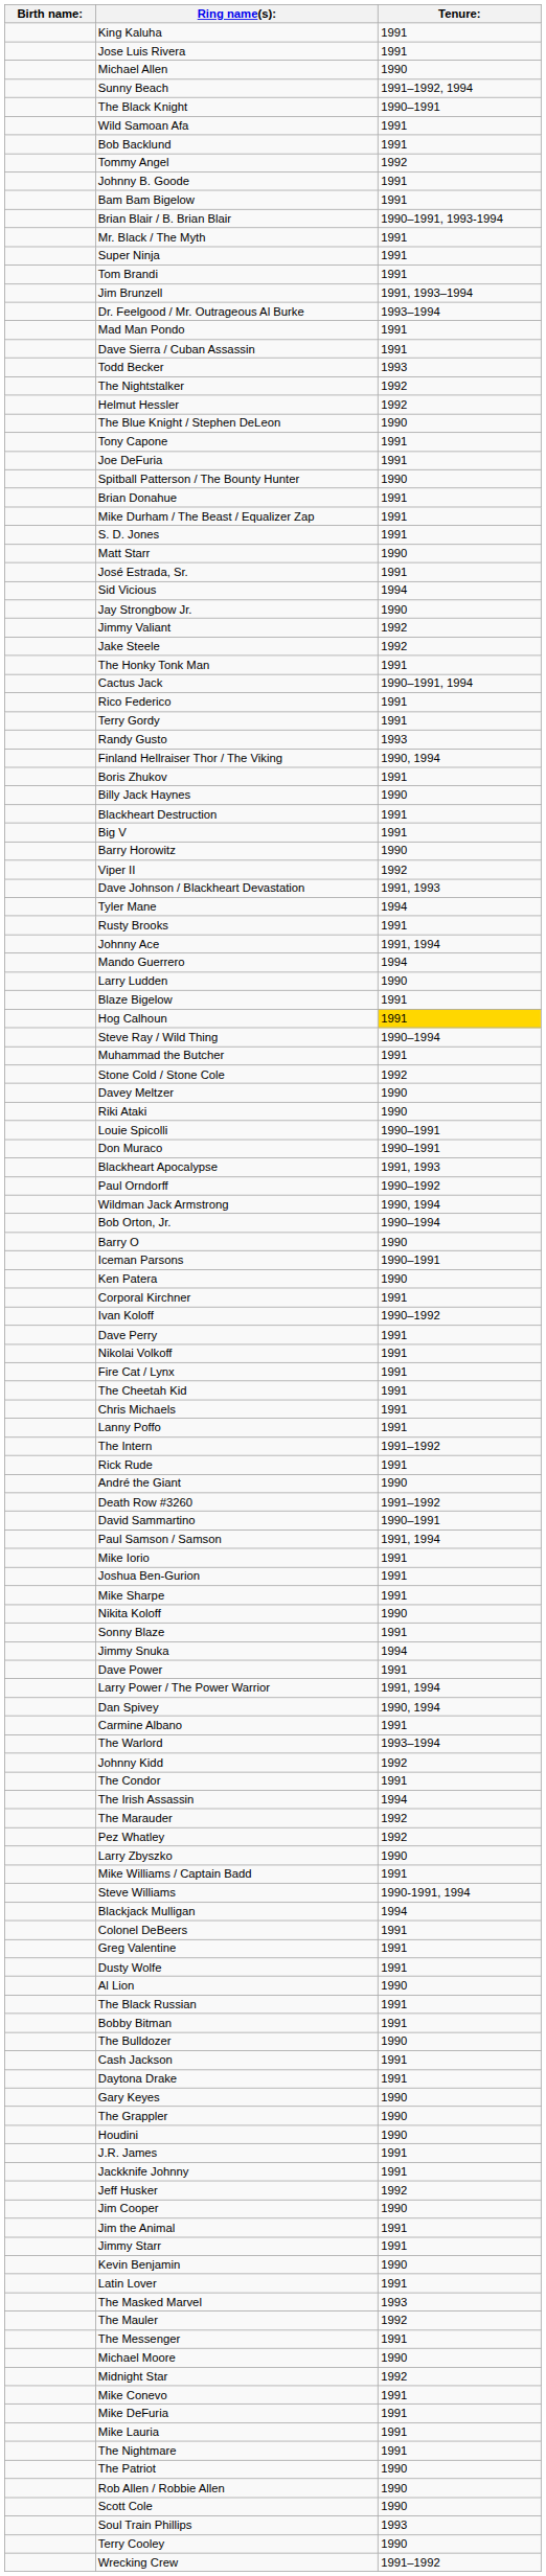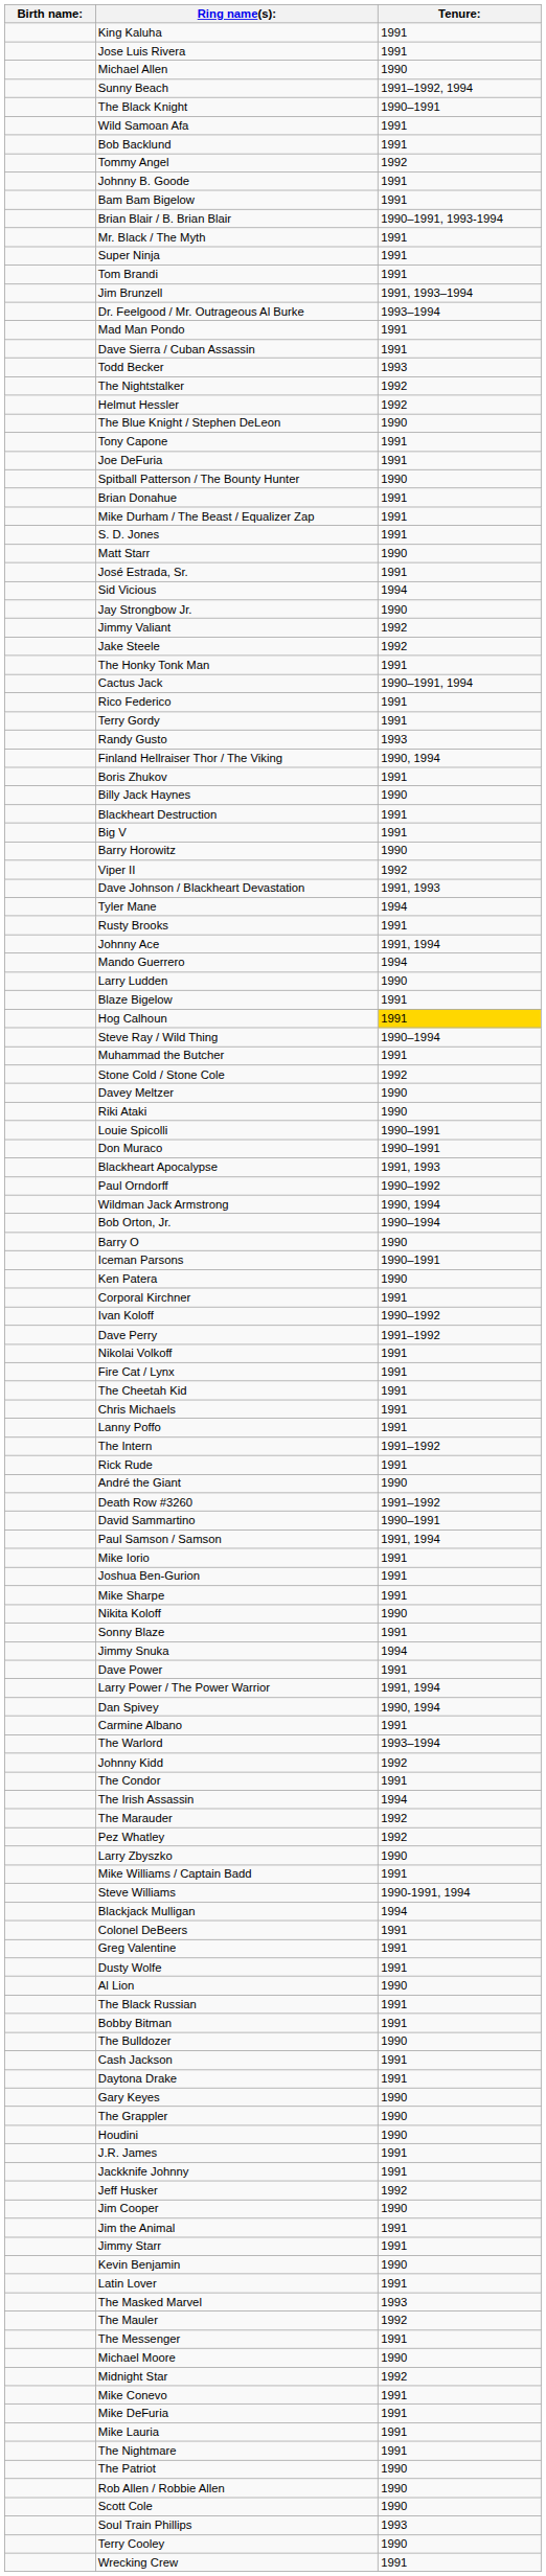 <table class="sortable wikitable" style="font-size:85%; text-align:left; width:70%;">
 <tr>
 <th>Birth name:</th>
 <th><a href='#'>Ring name</a>(s):</th>
 <th>Tenure:</th>
 </tr>
 <tr>
 <td></td>
 <td>King Kaluha</td>
 <td sort>1991</td>
 </tr>
 <tr>
 <td></td>
 <td>Jose Luis Rivera</td>
 <td sort>1991</td>
 </tr>
 <tr>
 <td></td>
 <td>Michael Allen</td>
 <td sort>1990</td>
 </tr>
 <tr>
 <td></td>
 <td>Sunny Beach</td>
 <td sort>1991–1992, 1994</td>
 </tr>
 <tr>
 <td></td>
 <td>The Black Knight</td>
 <td sort>1990–1991</td>
 </tr>
 <tr>
 <td> </td>
 <td>Wild Samoan Afa</td>
 <td sort>1991</td>
 </tr>
 <tr>
 <td></td>
 <td>Bob Backlund</td>
 <td sort>1991</td>
 </tr>
 <tr>
 <td></td>
 <td>Tommy Angel</td>
 <td sort>1992</td>
 </tr>
 <tr>
 <td></td>
 <td>Johnny B. Goode</td>
 <td sort>1991</td>
 </tr>
 <tr>
 <td> </td>
 <td>Bam Bam Bigelow</td>
 <td sort>1991</td>
 </tr>
 <tr>
 <td></td>
 <td>Brian Blair / B. Brian Blair</td>
 <td sort>1990–1991, 1993-1994</td>
 </tr>
 <tr>
 <td></td>
 <td>Mr. Black / The Myth</td>
 <td sort>1991</td>
 </tr>
 <tr>
 <td> </td>
 <td>Super Ninja</td>
 <td sort>1991</td>
 </tr>
 <tr>
 <td></td>
 <td>Tom Brandi</td>
 <td sort>1991</td>
 </tr>
 <tr>
 <td></td>
 <td>Jim Brunzell</td>
 <td sort>1991, 1993–1994</td>
 </tr>
 <tr>
 <td></td>
 <td>Dr. Feelgood / Mr. Outrageous Al Burke</td>
 <td sort>1993–1994</td>
 </tr>
 <tr>
 <td></td>
 <td>Mad Man Pondo</td>
 <td sort>1991</td>
 </tr>
 <tr>
 <td></td>
 <td>Dave Sierra / Cuban Assassin</td>
 <td sort>1991</td>
 </tr>
 <tr>
 <td></td>
 <td>Todd Becker</td>
 <td sort>1993</td>
 </tr>
 <tr>
 <td></td>
 <td>The Nightstalker</td>
 <td sort>1992</td>
 </tr>
 <tr>
 <td></td>
 <td>Helmut Hessler</td>
 <td sort>1992</td>
 </tr>
 <tr>
 <td> </td>
 <td>The Blue Knight / Stephen DeLeon</td>
 <td sort>1990</td>
 </tr>
 <tr>
 <td></td>
 <td>Tony Capone</td>
 <td sort>1991</td>
 </tr>
 <tr>
 <td></td>
 <td>Joe DeFuria</td>
 <td sort>1991</td>
 </tr>
 <tr>
 <td></td>
 <td>Spitball Patterson / The Bounty Hunter</td>
 <td sort>1990</td>
 </tr>
 <tr>
 <td></td>
 <td>Brian Donahue</td>
 <td sort>1991</td>
 </tr>
 <tr>
 <td> </td>
 <td>Mike Durham / The Beast / Equalizer Zap</td>
 <td sort>1991</td>
 </tr>
 <tr>
 <td> </td>
 <td>S. D. Jones</td>
 <td sort>1991</td>
 </tr>
 <tr>
 <td></td>
 <td>Matt Starr</td>
 <td sort>1990</td>
 </tr>
 <tr>
 <td></td>
 <td>José Estrada, Sr.</td>
 <td sort>1991</td>
 </tr>
 <tr>
 <td> </td>
 <td>Sid Vicious</td>
 <td sort>1994</td>
 </tr>
 <tr>
 <td></td>
 <td>Jay Strongbow Jr.</td>
 <td sort>1990</td>
 </tr>
 <tr>
 <td></td>
 <td>Jimmy Valiant</td>
 <td sort>1992</td>
 </tr>
 <tr>
 <td></td>
 <td>Jake Steele</td>
 <td sort>1992</td>
 </tr>
 <tr>
 <td></td>
 <td>The Honky Tonk Man</td>
 <td sort>1991</td>
 </tr>
 <tr>
 <td></td>
 <td>Cactus Jack</td>
 <td sort>1990–1991, 1994</td>
 </tr>
 <tr>
 <td></td>
 <td>Rico Federico</td>
 <td sort>1991</td>
 </tr>
 <tr>
 <td> </td>
 <td>Terry Gordy</td>
 <td sort>1991</td>
 </tr>
 <tr>
 <td></td>
 <td>Randy Gusto</td>
 <td sort>1993</td>
 </tr>
 <tr>
 <td> </td>
 <td>Finland Hellraiser Thor / The Viking</td>
 <td sort>1990, 1994</td>
 </tr>
 <tr>
 <td></td>
 <td>Boris Zhukov</td>
 <td sort>1991</td>
 </tr>
 <tr>
 <td></td>
 <td>Billy Jack Haynes</td>
 <td sort>1990</td>
 </tr>
 <tr>
 <td></td>
 <td>Blackheart Destruction</td>
 <td sort>1991</td>
 </tr>
 <tr>
 <td></td>
 <td>Big V</td>
 <td sort>1991</td>
 </tr>
 <tr>
 <td></td>
 <td>Barry Horowitz</td>
 <td sort>1990</td>
 </tr>
 <tr>
 <td></td>
 <td>Viper II</td>
 <td sort>1992</td>
 </tr>
 <tr>
 <td> </td>
 <td>Dave Johnson / Blackheart Devastation</td>
 <td sort>1991, 1993</td>
 </tr>
 <tr>
 <td></td>
 <td>Tyler Mane</td>
 <td sort>1994</td>
 </tr>
 <tr>
 <td> </td>
 <td>Rusty Brooks</td>
 <td sort>1991</td>
 </tr>
 <tr>
 <td></td>
 <td>Johnny Ace</td>
 <td sort>1991, 1994</td>
 </tr>
 <tr>
 <td></td>
 <td>Mando Guerrero</td>
 <td sort>1994</td>
 </tr>
 <tr>
 <td></td>
 <td>Larry Ludden</td>
 <td sort>1990</td>
 </tr>
 <tr>
 <td></td>
 <td>Blaze Bigelow</td>
 <td sort>1991</td>
 </tr>
 <tr>
 <td></td>
 <td>Hog Calhoun</td>
 <td sort style="background: gold;">1991</td>
 </tr>
 <tr>
 <td></td>
 <td>Steve Ray / Wild Thing</td>
 <td sort>1990–1994</td>
 </tr>
 <tr>
 <td> </td>
 <td>Muhammad the Butcher</td>
 <td sort>1991</td>
 </tr>
 <tr>
 <td></td>
 <td>Stone Cold / Stone Cole</td>
 <td sort>1992</td>
 </tr>
 <tr>
 <td></td>
 <td>Davey Meltzer</td>
 <td sort>1990</td>
 </tr>
 <tr>
 <td></td>
 <td>Riki Ataki</td>
 <td sort>1990</td>
 </tr>
 <tr>
 <td> </td>
 <td>Louie Spicolli</td>
 <td sort>1990–1991</td>
 </tr>
 <tr>
 <td></td>
 <td>Don Muraco</td>
 <td sort>1990–1991</td>
 </tr>
 <tr>
 <td></td>
 <td>Blackheart Apocalypse</td>
 <td sort>1991, 1993</td>
 </tr>
 <tr>
 <td> </td>
 <td>Paul Orndorff</td>
 <td sort>1990–1992</td>
 </tr>
 <tr>
 <td></td>
 <td>Wildman Jack Armstrong</td>
 <td sort>1990, 1994</td>
 </tr>
 <tr>
 <td></td>
 <td>Bob Orton, Jr.</td>
 <td sort>1990–1994</td>
 </tr>
 <tr>
 <td> </td>
 <td>Barry O</td>
 <td sort>1990</td>
 </tr>
 <tr>
 <td></td>
 <td>Iceman Parsons</td>
 <td sort>1990–1991</td>
 </tr>
 <tr>
 <td></td>
 <td>Ken Patera</td>
 <td sort>1990</td>
 </tr>
 <tr>
 <td></td>
 <td>Corporal Kirchner</td>
 <td sort>1991</td>
 </tr>
 <tr>
 <td> </td>
 <td>Ivan Koloff</td>
 <td sort>1990–1992</td>
 </tr>
 <tr>
 <td></td>
 <td>Dave Perry</td>
-<td sort>1991</td>
+<td sort>1991–1992</td>
 </tr>
 <tr>
 <td> </td>
 <td>Nikolai Volkoff</td>
 <td sort>1991</td>
 </tr>
 <tr>
 <td> </td>
 <td>Fire Cat / Lynx</td>
 <td sort>1991</td>
 </tr>
 <tr>
 <td> </td>
 <td>The Cheetah Kid</td>
 <td sort>1991</td>
 </tr>
 <tr>
 <td></td>
 <td>Chris Michaels</td>
 <td sort>1991</td>
 </tr>
 <tr>
 <td> </td>
 <td>Lanny Poffo</td>
 <td sort>1991</td>
 </tr>
 <tr>
 <td></td>
 <td>The Intern</td>
 <td sort>1991–1992</td>
 </tr>
 <tr>
 <td> </td>
 <td>Rick Rude</td>
 <td sort>1991</td>
 </tr>
 <tr>
 <td> </td>
 <td>André the Giant</td>
 <td sort>1990</td>
 </tr>
 <tr>
 <td> </td>
 <td>Death Row #3260</td>
 <td sort>1991–1992</td>
 </tr>
 <tr>
 <td></td>
 <td>David Sammartino</td>
 <td sort>1990–1991</td>
 </tr>
 <tr>
 <td></td>
 <td>Paul Samson / Samson</td>
 <td sort>1991, 1994</td>
 </tr>
 <tr>
 <td></td>
 <td>Mike Iorio</td>
 <td sort>1991</td>
 </tr>
 <tr>
 <td></td>
 <td>Joshua Ben-Gurion</td>
 <td sort>1991</td>
 </tr>
 <tr>
 <td> </td>
 <td>Mike Sharpe</td>
 <td sort>1991</td>
 </tr>
 <tr>
 <td></td>
 <td>Nikita Koloff</td>
 <td sort>1990</td>
 </tr>
 <tr>
 <td></td>
 <td>Sonny Blaze</td>
 <td sort>1991</td>
 </tr>
 <tr>
 <td> </td>
 <td>Jimmy Snuka</td>
 <td sort>1994</td>
 </tr>
 <tr>
 <td></td>
 <td>Dave Power</td>
 <td sort>1991</td>
 </tr>
 <tr>
 <td></td>
 <td>Larry Power / The Power Warrior</td>
 <td sort>1991, 1994</td>
 </tr>
 <tr>
 <td></td>
 <td>Dan Spivey</td>
 <td sort>1990, 1994</td>
 </tr>
 <tr>
 <td></td>
 <td>Carmine Albano</td>
 <td sort>1991</td>
 </tr>
 <tr>
 <td></td>
 <td>The Warlord</td>
 <td sort>1993–1994</td>
 </tr>
 <tr>
 <td></td>
 <td>Johnny Kidd</td>
 <td sort>1992</td>
 </tr>
 <tr>
 <td></td>
 <td>The Condor</td>
 <td sort>1991</td>
 </tr>
 <tr>
 <td></td>
 <td>The Irish Assassin</td>
 <td sort>1994</td>
 </tr>
 <tr>
 <td> </td>
 <td>The Marauder</td>
 <td sort>1992</td>
 </tr>
 <tr>
 <td> </td>
 <td>Pez Whatley</td>
 <td sort>1992</td>
 </tr>
 <tr>
 <td></td>
 <td>Larry Zbyszko</td>
 <td sort>1990</td>
 </tr>
 <tr>
 <td></td>
 <td>Mike Williams / Captain Badd</td>
 <td sort>1991</td>
 </tr>
 <tr>
 <td> </td>
 <td>Steve Williams</td>
 <td sort>1990-1991, 1994</td>
 </tr>
 <tr>
 <td> </td>
 <td>Blackjack Mulligan</td>
 <td sort>1994</td>
 </tr>
 <tr>
 <td></td>
 <td>Colonel DeBeers</td>
 <td sort>1991</td>
 </tr>
 <tr>
 <td></td>
 <td>Greg Valentine</td>
 <td sort>1991</td>
 </tr>
 <tr>
 <td></td>
 <td>Dusty Wolfe</td>
 <td sort>1991</td>
 </tr>
 <tr>
 <td></td>
 <td>Al Lion</td>
 <td sort>1990</td>
 </tr>
 <tr>
 <td></td>
 <td>The Black Russian</td>
 <td sort>1991</td>
 </tr>
 <tr>
 <td></td>
 <td>Bobby Bitman</td>
 <td sort>1991</td>
 </tr>
 <tr>
 <td></td>
 <td>The Bulldozer</td>
 <td sort>1990</td>
 </tr>
 <tr>
 <td></td>
 <td>Cash Jackson</td>
 <td sort>1991</td>
 </tr>
 <tr>
 <td></td>
 <td>Daytona Drake</td>
 <td sort>1991</td>
 </tr>
 <tr>
 <td></td>
 <td>Gary Keyes</td>
 <td sort>1990</td>
 </tr>
 <tr>
 <td></td>
 <td>The Grappler</td>
 <td sort>1990</td>
 </tr>
 <tr>
 <td></td>
 <td>Houdini</td>
 <td sort>1990</td>
 </tr>
 <tr>
 <td></td>
 <td>J.R. James</td>
 <td sort>1991</td>
 </tr>
 <tr>
 <td></td>
 <td>Jackknife Johnny</td>
 <td sort>1991</td>
 </tr>
 <tr>
 <td></td>
 <td>Jeff Husker</td>
 <td sort>1992</td>
 </tr>
 <tr>
 <td></td>
 <td>Jim Cooper</td>
 <td sort>1990</td>
 </tr>
 <tr>
 <td></td>
 <td>Jim the Animal</td>
 <td sort>1991</td>
 </tr>
 <tr>
 <td></td>
 <td>Jimmy Starr</td>
 <td sort>1991</td>
 </tr>
 <tr>
 <td></td>
 <td>Kevin Benjamin</td>
 <td sort>1990</td>
 </tr>
 <tr>
 <td></td>
 <td>Latin Lover</td>
 <td sort>1991</td>
 </tr>
 <tr>
 <td></td>
 <td>The Masked Marvel</td>
 <td sort>1993</td>
 </tr>
 <tr>
 <td></td>
 <td>The Mauler</td>
 <td sort>1992</td>
 </tr>
 <tr>
 <td></td>
 <td>The Messenger</td>
 <td sort>1991</td>
 </tr>
 <tr>
 <td></td>
 <td>Michael Moore</td>
 <td sort>1990</td>
 </tr>
 <tr>
 <td></td>
 <td>Midnight Star</td>
 <td sort>1992</td>
 </tr>
 <tr>
 <td></td>
 <td>Mike Conevo</td>
 <td sort>1991</td>
 </tr>
 <tr>
 <td></td>
 <td>Mike DeFuria</td>
 <td sort>1991</td>
 </tr>
 <tr>
 <td></td>
 <td>Mike Lauria</td>
 <td sort>1991</td>
 </tr>
 <tr>
 <td></td>
 <td>The Nightmare</td>
 <td sort>1991</td>
 </tr>
 <tr>
 <td></td>
 <td>The Patriot</td>
 <td sort>1990</td>
 </tr>
 <tr>
 <td></td>
 <td>Rob Allen / Robbie Allen</td>
 <td sort>1990</td>
 </tr>
 <tr>
 <td></td>
 <td>Scott Cole</td>
 <td sort>1990</td>
 </tr>
 <tr>
 <td></td>
 <td>Soul Train Phillips</td>
 <td sort>1993</td>
 </tr>
 <tr>
 <td></td>
 <td>Terry Cooley</td>
 <td sort>1990</td>
 </tr>
 <tr>
 <td></td>
 <td>Wrecking Crew</td>
-<td sort>1991–1992</td>
+<td sort>1991</td>
 </tr>
 </table>
